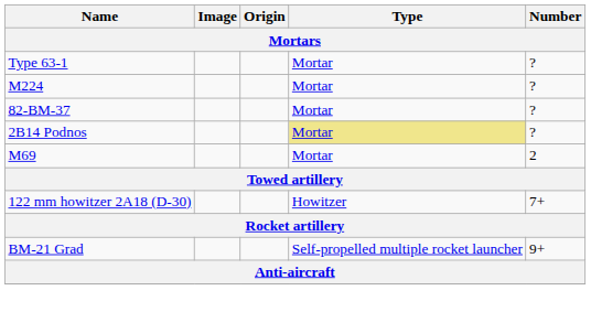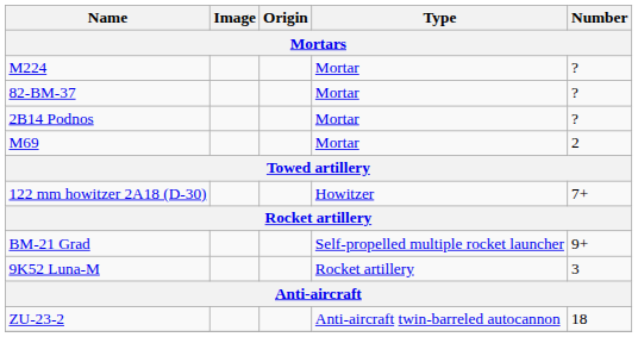 <table class="wikitable">
 <tr>
 <th>Name</th>
 <th>Image</th>
 <th>Origin</th>
 <th>Type</th>
 <th>Number</th>
 </tr>
 <tr>
 <th colspan="5"><a href='#'>Mortars</a></th>
-</tr>
-<tr>
-<td><a href='#'>Type 63-1</a></td>
-<td></td>
-<td></td>
-<td><a href='#'>Mortar</a></td>
-<td>?</td>
 </tr>
 <tr>
 <td><a href='#'>M224</a></td>
 <td></td>
 <td></td>
 <td><a href='#'>Mortar</a></td>
 <td>?</td>
 </tr>
 <tr>
 <td><a href='#'>82-BM-37</a></td>
 <td></td>
 <td></td>
 <td><a href='#'>Mortar</a></td>
 <td>?</td>
 </tr>
 <tr>
 <td><a href='#'>2B14 Podnos</a></td>
 <td></td>
 <td></td>
-<td style="background: khaki;"><a href='#'>Mortar</a></td>
+<td><a href='#'>Mortar</a></td>
 <td>?</td>
 </tr>
 <tr>
 <td><a href='#'>M69</a></td>
 <td></td>
 <td></td>
 <td><a href='#'>Mortar</a></td>
 <td>2</td>
 </tr>
 <tr>
 <th colspan="5"><a href='#'>Towed artillery</a></th>
 </tr>
 <tr>
 <td><a href='#'>122 mm howitzer 2A18 (D-30)</a></td>
 <td></td>
 <td></td>
 <td><a href='#'>Howitzer</a></td>
 <td>7+</td>
 </tr>
 <tr>
 <th colspan="5"><a href='#'>Rocket artillery</a></th>
 </tr>
 <tr>
 <td><a href='#'>BM-21 Grad</a></td>
 <td></td>
 <td></td>
 <td><a href='#'>Self-propelled multiple rocket launcher</a></td>
 <td>9+</td>
 </tr>
 <tr>
+<td><a href='#'>9K52 Luna-M</a></td>
+<td></td>
+<td></td>
+<td><a href='#'>Rocket artillery</a></td>
+<td>3</td>
+</tr>
+<tr>
 <th colspan="5"><a href='#'>Anti-aircraft</a></th>
+</tr>
+<tr>
+<td><a href='#'>ZU-23-2</a></td>
+<td></td>
+<td></td>
+<td><a href='#'>Anti-aircraft</a> <a href='#'>twin-barreled autocannon</a></td>
+<td>18</td>
 </tr>
 <tr>
 </tr>
 </table>
